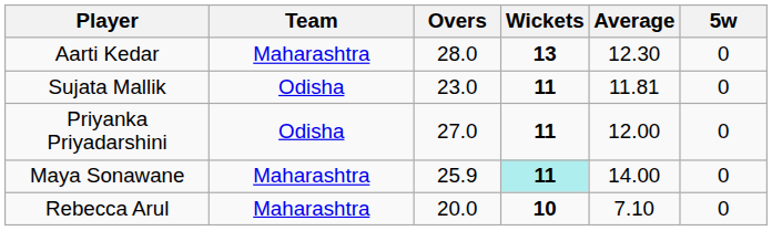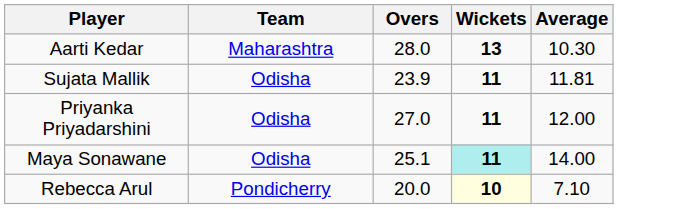 <table class="wikitable" style="text-align:center">
 <tr>
 <th width=150>Player</th>
 <th width=150>Team</th>
 <th width=60>Overs</th>
 <th width=60>Wickets</th>
 <th width=60>Average</th>
-<th width=60>5w</th>
 </tr>
 <tr>
 <td>Aarti Kedar</td>
 <td><a href='#'>Maharashtra</a></td>
 <td>28.0</td>
 <td><strong>13</strong></td>
-<td>12.30</td>
-<td>0</td>
+<td>10.30</td>
 </tr>
 <tr>
 <td>Sujata Mallik</td>
 <td><a href='#'>Odisha</a></td>
-<td>23.0</td>
+<td>23.9</td>
 <td><strong>11</strong></td>
 <td>11.81</td>
-<td>0</td>
 </tr>
 <tr>
 <td>Priyanka Priyadarshini</td>
 <td><a href='#'>Odisha</a></td>
 <td>27.0</td>
 <td><strong>11</strong></td>
 <td>12.00</td>
-<td>0</td>
 </tr>
 <tr>
 <td>Maya Sonawane</td>
-<td><a href='#'>Maharashtra</a></td>
-<td>25.9</td>
+<td><a href='#'>Odisha</a></td>
+<td>25.1</td>
 <td style="background: paleturquoise;"><strong>11</strong></td>
 <td>14.00</td>
-<td>0</td>
 </tr>
 <tr>
 <td>Rebecca Arul</td>
-<td><a href='#'>Maharashtra</a></td>
+<td><a href='#'>Pondicherry</a></td>
 <td>20.0</td>
-<td><strong>10</strong></td>
+<td style="background: lightyellow;"><strong>10</strong></td>
 <td>7.10</td>
-<td>0</td>
 </tr>
 </table>
